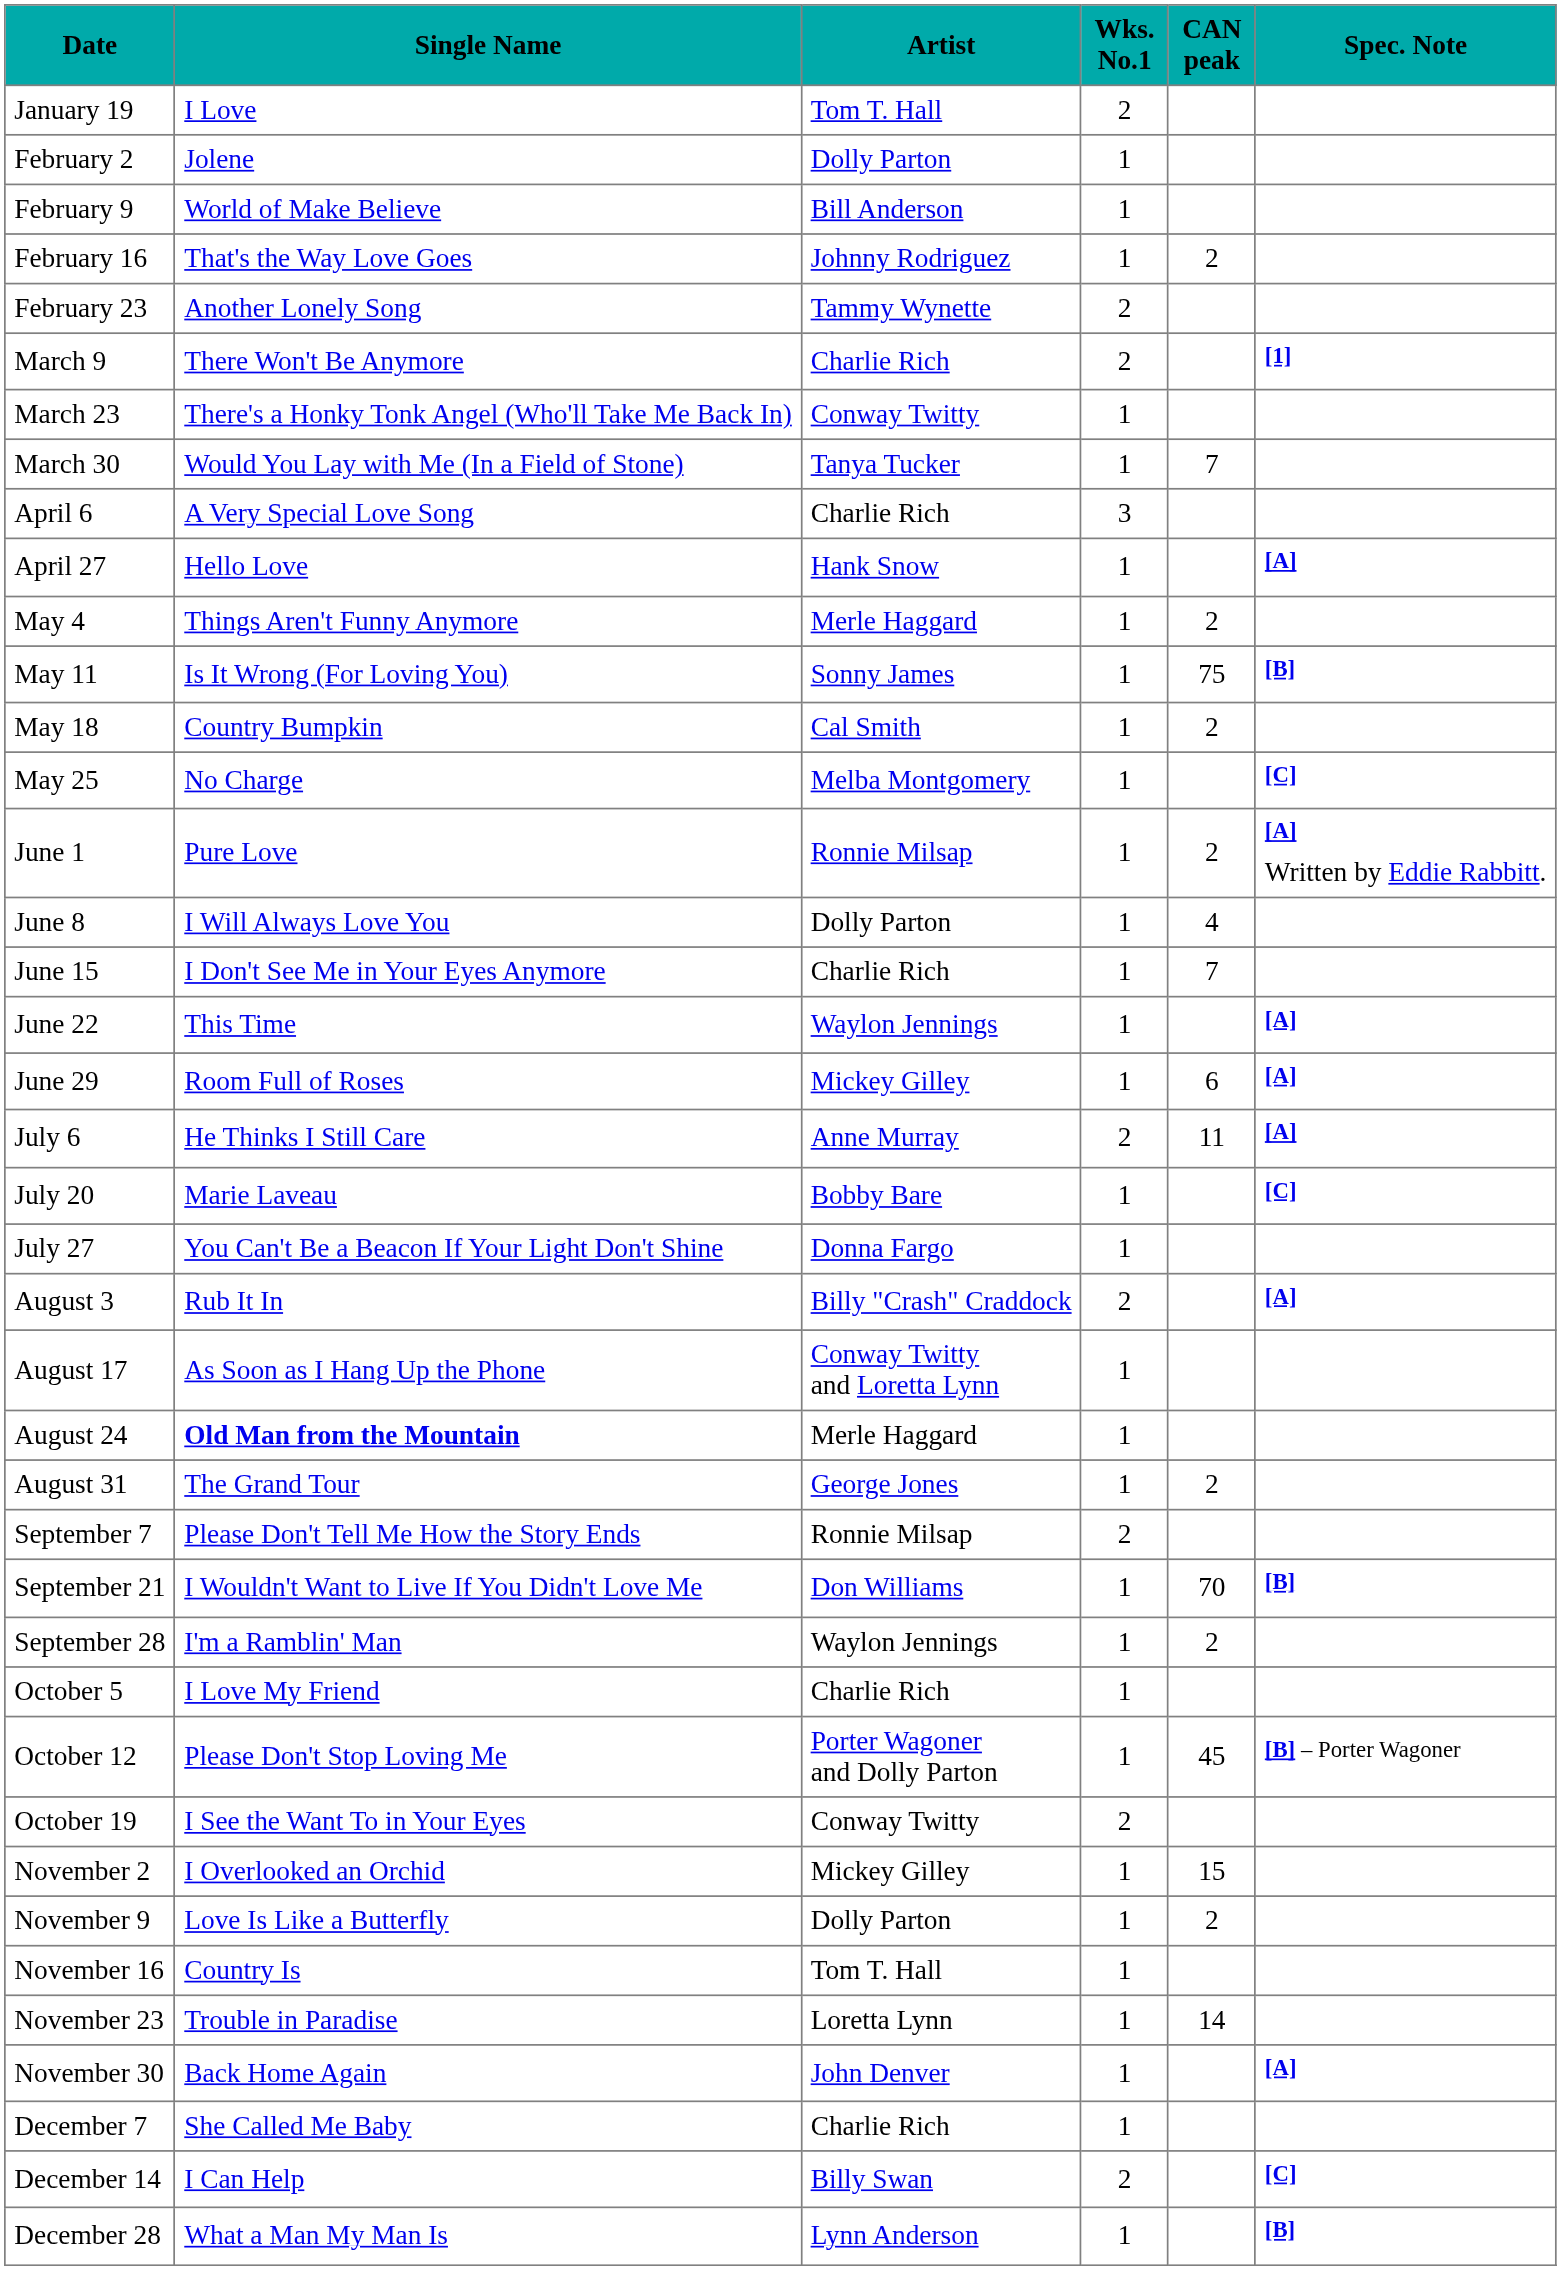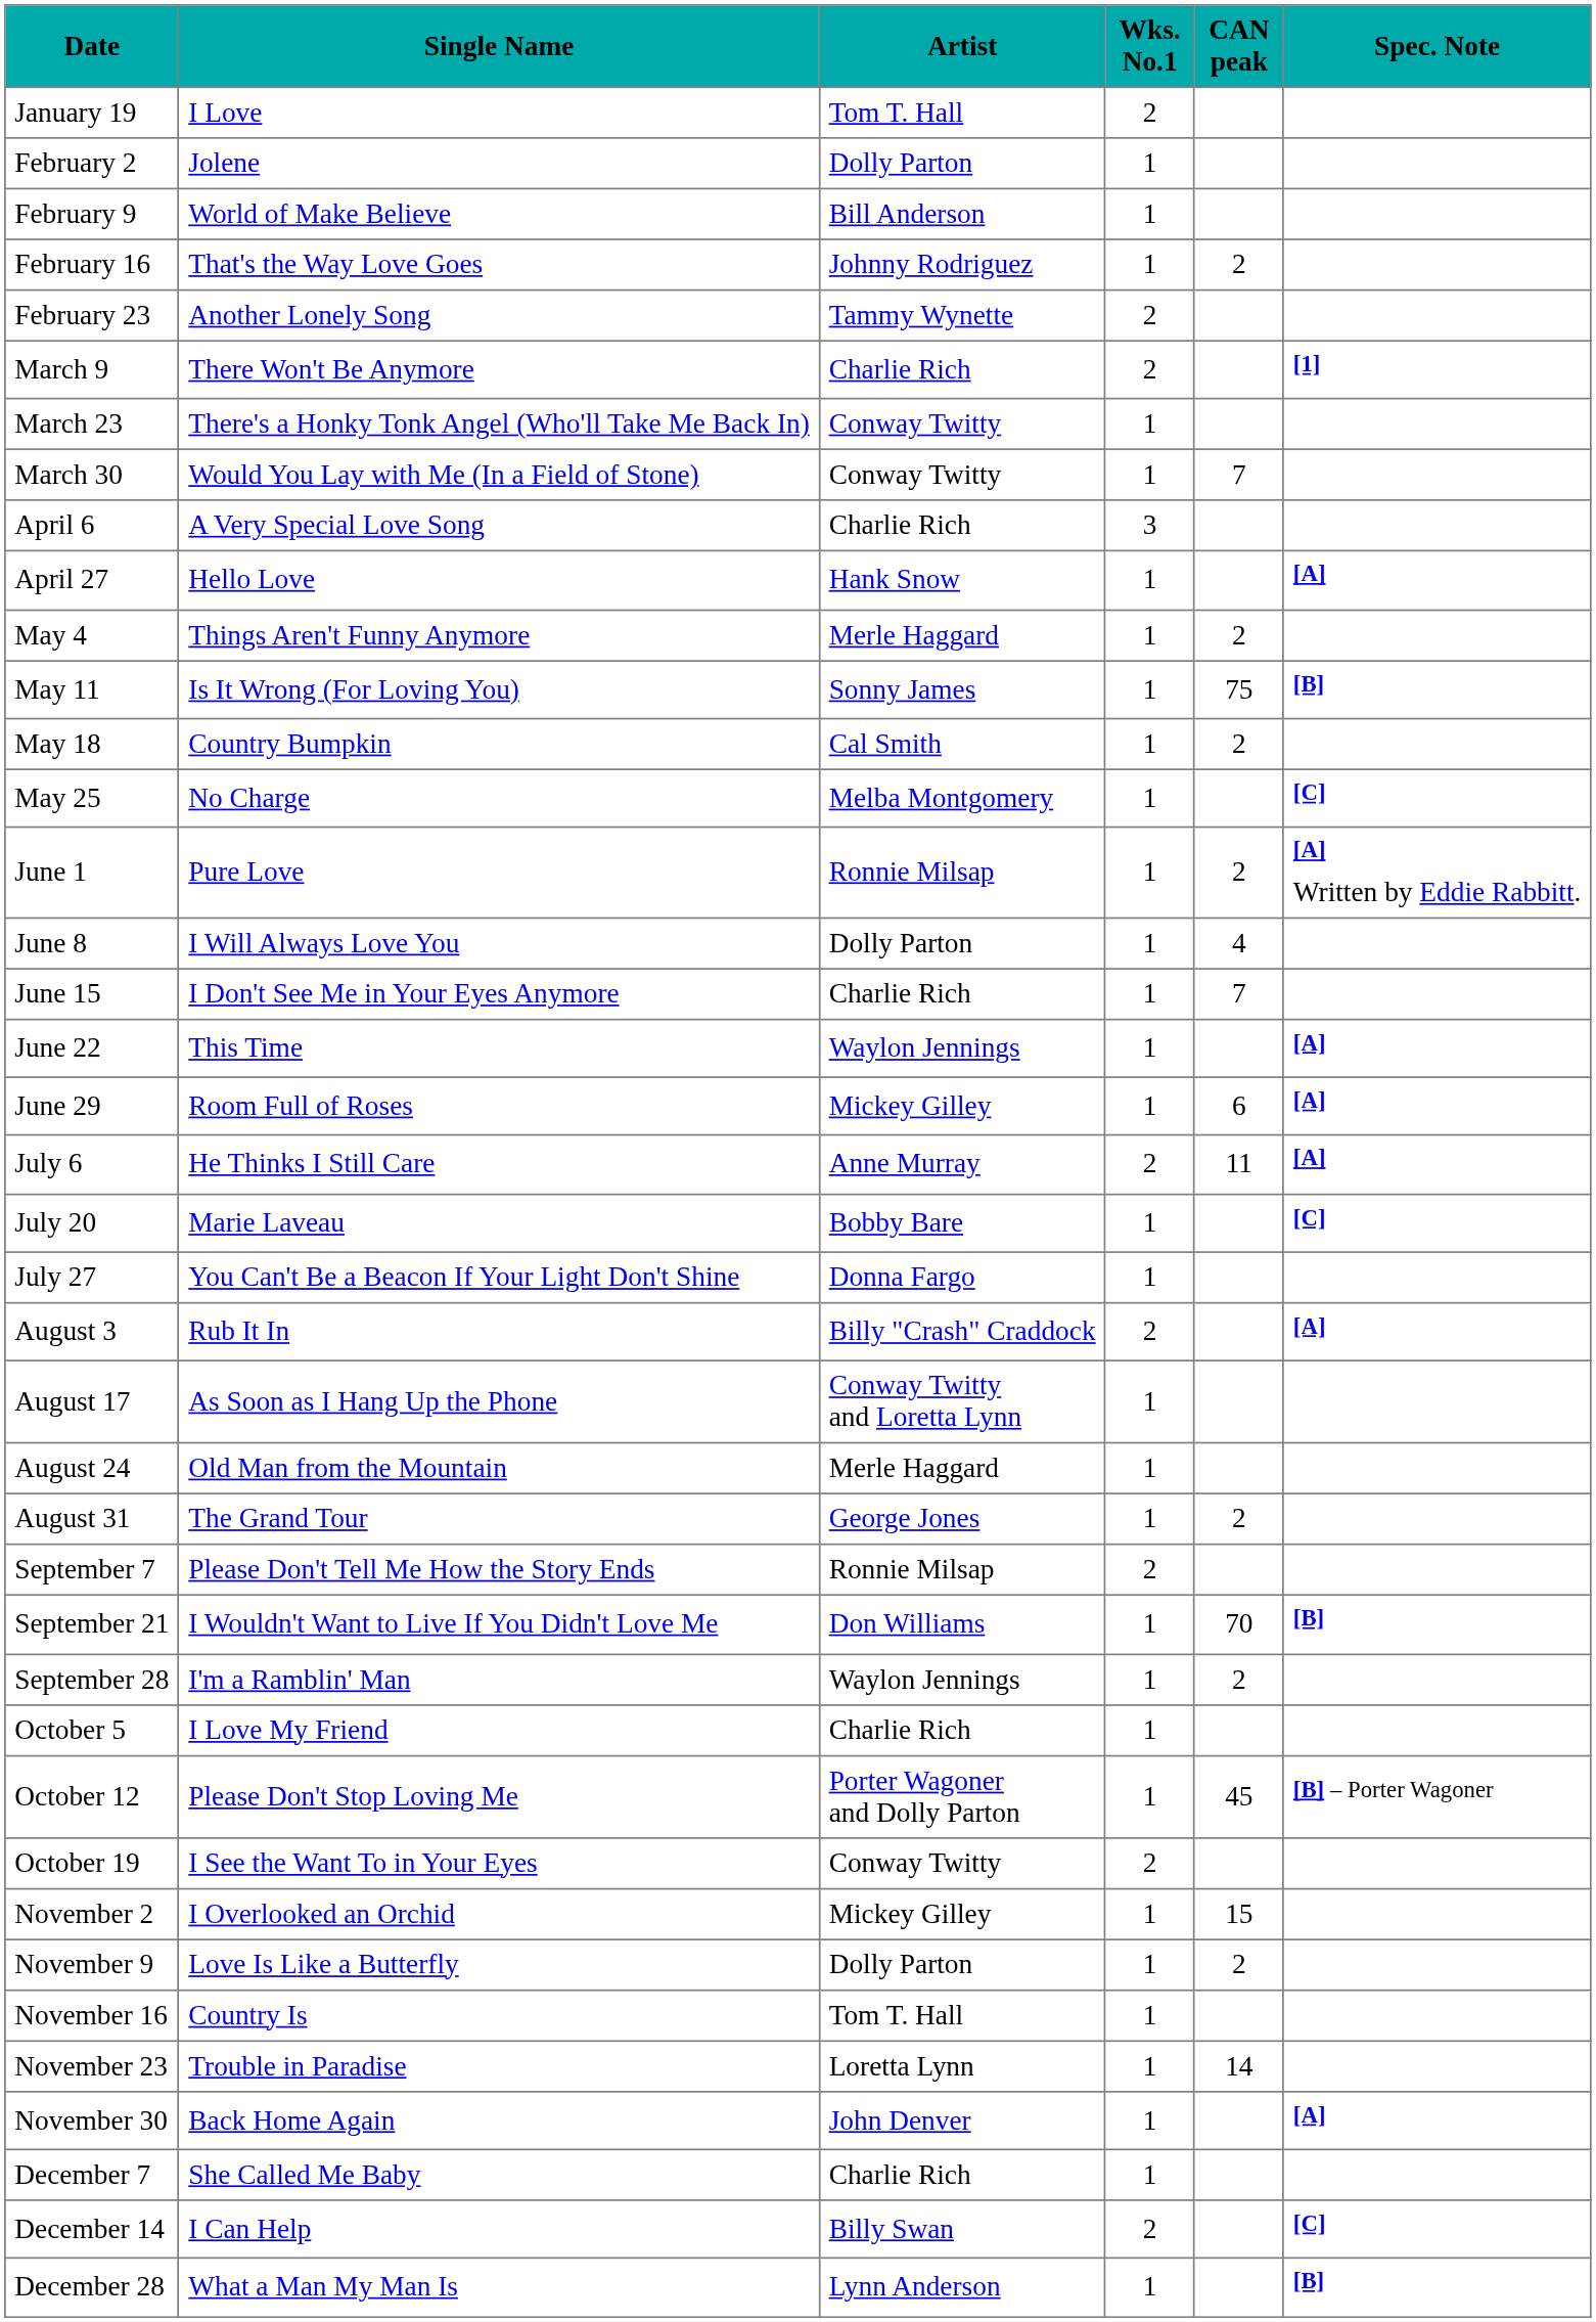 <table border="1" cellpadding="5" cellspacing="1" style="border-collapse: collapse">
 <tr style="background:#00AAAA">
 <th>Date</th>
 <th>Single Name</th>
 <th>Artist</th>
 <th width="40">Wks. No.1</th>
 <th width="40">CAN peak</th>
 <th>Spec. Note</th>
 </tr>
 <tr>
 <td>January 19</td>
 <td><a href='#'>I Love</a></td>
 <td><a href='#'>Tom T. Hall</a></td>
 <td align="center">2</td>
 <td></td>
 <td></td>
 </tr>
 <tr>
 <td>February 2</td>
 <td><a href='#'>Jolene</a></td>
 <td><a href='#'>Dolly Parton</a></td>
 <td align="center">1</td>
 <td></td>
 <td></td>
 </tr>
 <tr>
 <td>February 9</td>
 <td><a href='#'>World of Make Believe</a></td>
 <td><a href='#'>Bill Anderson</a></td>
 <td align="center">1</td>
 <td></td>
 <td></td>
 </tr>
 <tr>
 <td>February 16</td>
 <td><a href='#'>That's the Way Love Goes</a></td>
 <td><a href='#'>Johnny Rodriguez</a></td>
 <td align="center">1</td>
 <td align="center">2</td>
 <td></td>
 </tr>
 <tr>
 <td>February 23</td>
 <td><a href='#'>Another Lonely Song</a></td>
 <td><a href='#'>Tammy Wynette</a></td>
 <td align="center">2</td>
 <td></td>
 <td></td>
 </tr>
 <tr>
 <td>March 9</td>
 <td><a href='#'>There Won't Be Anymore</a></td>
 <td><a href='#'>Charlie Rich</a></td>
 <td align="center">2</td>
 <td></td>
 <td><sup><span></span><a href='#'><strong>[1]</strong></a></sup></td>
 </tr>
 <tr>
 <td>March 23</td>
 <td><a href='#'>There's a Honky Tonk Angel (Who'll Take Me Back In)</a></td>
 <td><a href='#'>Conway Twitty</a></td>
 <td align="center">1</td>
 <td></td>
 <td></td>
 </tr>
 <tr>
 <td>March 30</td>
 <td><a href='#'>Would You Lay with Me (In a Field of Stone)</a></td>
-<td><a href='#'>Tanya Tucker</a></td>
+<td>Conway Twitty</td>
 <td align="center">1</td>
 <td align="center">7</td>
 <td></td>
 </tr>
 <tr>
 <td>April 6</td>
 <td><a href='#'>A Very Special Love Song</a></td>
 <td>Charlie Rich</td>
 <td align="center">3</td>
 <td></td>
 <td></td>
 </tr>
 <tr>
 <td>April 27</td>
 <td><a href='#'>Hello Love</a></td>
 <td><a href='#'>Hank Snow</a></td>
 <td align="center">1</td>
 <td></td>
 <td><sup><span></span><a href='#'><strong>[A]</strong></a></sup></td>
 </tr>
 <tr>
 <td>May 4</td>
 <td><a href='#'>Things Aren't Funny Anymore</a></td>
 <td><a href='#'>Merle Haggard</a></td>
 <td align="center">1</td>
 <td align="center">2</td>
 <td></td>
 </tr>
 <tr>
 <td>May 11</td>
 <td><a href='#'>Is It Wrong (For Loving You)</a></td>
 <td><a href='#'>Sonny James</a></td>
 <td align="center">1</td>
 <td align="center">75</td>
 <td><sup><span></span><a href='#'><strong>[B]</strong></a></sup></td>
 </tr>
 <tr>
 <td>May 18</td>
 <td><a href='#'>Country Bumpkin</a></td>
 <td><a href='#'>Cal Smith</a></td>
 <td align="center">1</td>
 <td align="center">2</td>
 <td></td>
 </tr>
 <tr>
 <td>May 25</td>
 <td><a href='#'>No Charge</a></td>
 <td><a href='#'>Melba Montgomery</a></td>
 <td align="center">1</td>
 <td></td>
 <td><sup><span></span><a href='#'><strong>[C]</strong></a></sup></td>
 </tr>
 <tr>
 <td>June 1</td>
 <td><a href='#'>Pure Love</a></td>
 <td><a href='#'>Ronnie Milsap</a></td>
 <td align="center">1</td>
 <td align="center">2</td>
 <td><sup><span></span><a href='#'><strong>[A]</strong></a></sup><br>Written by <a href='#'>Eddie Rabbitt</a>.</td>
 </tr>
 <tr>
 <td>June 8</td>
 <td><a href='#'>I Will Always Love You</a></td>
 <td>Dolly Parton</td>
 <td align="center">1</td>
 <td align="center">4</td>
 <td></td>
 </tr>
 <tr>
 <td>June 15</td>
 <td><a href='#'>I Don't See Me in Your Eyes Anymore</a></td>
 <td>Charlie Rich</td>
 <td align="center">1</td>
 <td align="center">7</td>
 <td></td>
 </tr>
 <tr>
 <td>June 22</td>
 <td><a href='#'>This Time</a></td>
 <td><a href='#'>Waylon Jennings</a></td>
 <td align="center">1</td>
 <td></td>
 <td><sup><span></span><a href='#'><strong>[A]</strong></a></sup></td>
 </tr>
 <tr>
 <td>June 29</td>
 <td><a href='#'>Room Full of Roses</a></td>
 <td><a href='#'>Mickey Gilley</a></td>
 <td align="center">1</td>
 <td align="center">6</td>
 <td><sup><span></span><a href='#'><strong>[A]</strong></a></sup></td>
 </tr>
 <tr>
 <td>July 6</td>
 <td><a href='#'>He Thinks I Still Care</a></td>
 <td><a href='#'>Anne Murray</a></td>
 <td align="center">2</td>
 <td align="center">11</td>
 <td><sup><span></span><a href='#'><strong>[A]</strong></a></sup></td>
 </tr>
 <tr>
 <td>July 20</td>
 <td><a href='#'>Marie Laveau</a></td>
 <td><a href='#'>Bobby Bare</a></td>
 <td align="center">1</td>
 <td></td>
 <td><sup><span></span><a href='#'><strong>[C]</strong></a></sup></td>
 </tr>
 <tr>
 <td>July 27</td>
 <td><a href='#'>You Can't Be a Beacon If Your Light Don't Shine</a></td>
 <td><a href='#'>Donna Fargo</a></td>
 <td align="center">1</td>
 <td></td>
 <td></td>
 </tr>
 <tr>
 <td>August 3</td>
 <td><a href='#'>Rub It In</a></td>
 <td><a href='#'>Billy "Crash" Craddock</a></td>
 <td align="center">2</td>
 <td></td>
 <td><sup><span></span><a href='#'><strong>[A]</strong></a></sup></td>
 </tr>
 <tr>
 <td>August 17</td>
 <td><a href='#'>As Soon as I Hang Up the Phone</a></td>
 <td><a href='#'>Conway Twitty</a><br>and <a href='#'>Loretta Lynn</a></td>
 <td align="center">1</td>
 <td></td>
 <td></td>
 </tr>
 <tr>
 <td>August 24</td>
-<td><strong><a href='#'>Old Man from the Mountain</a></strong></td>
+<td><a href='#'>Old Man from the Mountain</a></td>
 <td>Merle Haggard</td>
 <td align="center">1</td>
 <td></td>
 <td></td>
 </tr>
 <tr>
 <td>August 31</td>
 <td><a href='#'>The Grand Tour</a></td>
 <td><a href='#'>George Jones</a></td>
 <td align="center">1</td>
 <td align="center">2</td>
 <td></td>
 </tr>
 <tr>
 <td>September 7</td>
 <td><a href='#'>Please Don't Tell Me How the Story Ends</a></td>
 <td>Ronnie Milsap</td>
 <td align="center">2</td>
 <td></td>
 <td></td>
 </tr>
 <tr>
 <td>September 21</td>
 <td><a href='#'>I Wouldn't Want to Live If You Didn't Love Me</a></td>
 <td><a href='#'>Don Williams</a></td>
 <td align="center">1</td>
 <td align="center">70</td>
 <td><sup><span></span><a href='#'><strong>[B]</strong></a></sup></td>
 </tr>
 <tr>
 <td>September 28</td>
 <td><a href='#'>I'm a Ramblin' Man</a></td>
 <td>Waylon Jennings</td>
 <td align="center">1</td>
 <td align="center">2</td>
 <td></td>
 </tr>
 <tr>
 <td>October 5</td>
 <td><a href='#'>I Love My Friend</a></td>
 <td>Charlie Rich</td>
 <td align="center">1</td>
 <td></td>
 <td></td>
 </tr>
 <tr>
 <td>October 12</td>
 <td><a href='#'>Please Don't Stop Loving Me</a></td>
 <td><a href='#'>Porter Wagoner</a><br>and Dolly Parton</td>
 <td align="center">1</td>
 <td align="center">45</td>
 <td><sup><span></span><a href='#'><strong>[B]</strong></a> – Porter Wagoner</sup></td>
 </tr>
 <tr>
 <td>October 19</td>
 <td><a href='#'>I See the Want To in Your Eyes</a></td>
 <td>Conway Twitty</td>
 <td align="center">2</td>
 <td></td>
 <td></td>
 </tr>
 <tr>
 <td>November 2</td>
 <td><a href='#'>I Overlooked an Orchid</a></td>
 <td>Mickey Gilley</td>
 <td align="center">1</td>
 <td align="center">15</td>
 <td></td>
 </tr>
 <tr>
 <td>November 9</td>
 <td><a href='#'>Love Is Like a Butterfly</a></td>
 <td>Dolly Parton</td>
 <td align="center">1</td>
 <td align="center">2</td>
 <td></td>
 </tr>
 <tr>
 <td>November 16</td>
 <td><a href='#'>Country Is</a></td>
 <td>Tom T. Hall</td>
 <td align="center">1</td>
 <td></td>
 <td></td>
 </tr>
 <tr>
 <td>November 23</td>
 <td><a href='#'>Trouble in Paradise</a></td>
 <td>Loretta Lynn</td>
 <td align="center">1</td>
 <td align="center">14</td>
 <td></td>
 </tr>
 <tr>
 <td>November 30</td>
 <td><a href='#'>Back Home Again</a></td>
 <td><a href='#'>John Denver</a></td>
 <td align="center">1</td>
 <td></td>
 <td><sup><span></span><a href='#'><strong>[A]</strong></a></sup></td>
 </tr>
 <tr>
 <td>December 7</td>
 <td><a href='#'>She Called Me Baby</a></td>
 <td>Charlie Rich</td>
 <td align="center">1</td>
 <td></td>
 <td></td>
 </tr>
 <tr>
 <td>December 14</td>
 <td><a href='#'>I Can Help</a></td>
 <td><a href='#'>Billy Swan</a></td>
 <td align="center">2</td>
 <td></td>
 <td><sup><span></span><a href='#'><strong>[C]</strong></a></sup></td>
 </tr>
 <tr>
 <td>December 28</td>
 <td><a href='#'>What a Man My Man Is</a></td>
 <td><a href='#'>Lynn Anderson</a></td>
 <td align="center">1</td>
 <td></td>
 <td><sup><span></span><a href='#'><strong>[B]</strong></a></sup></td>
 </tr>
 <tr>
 </tr>
 </table>
